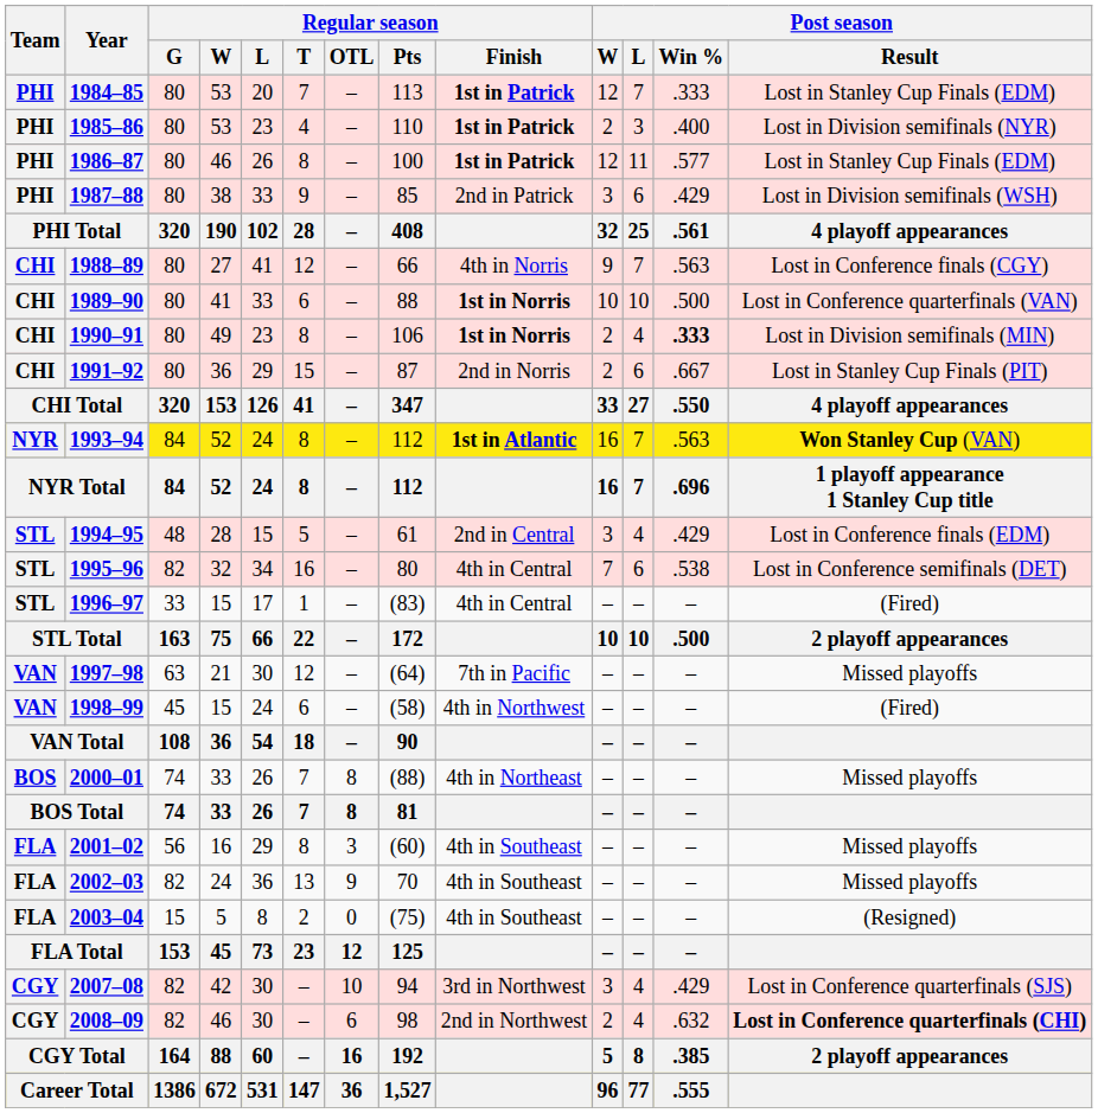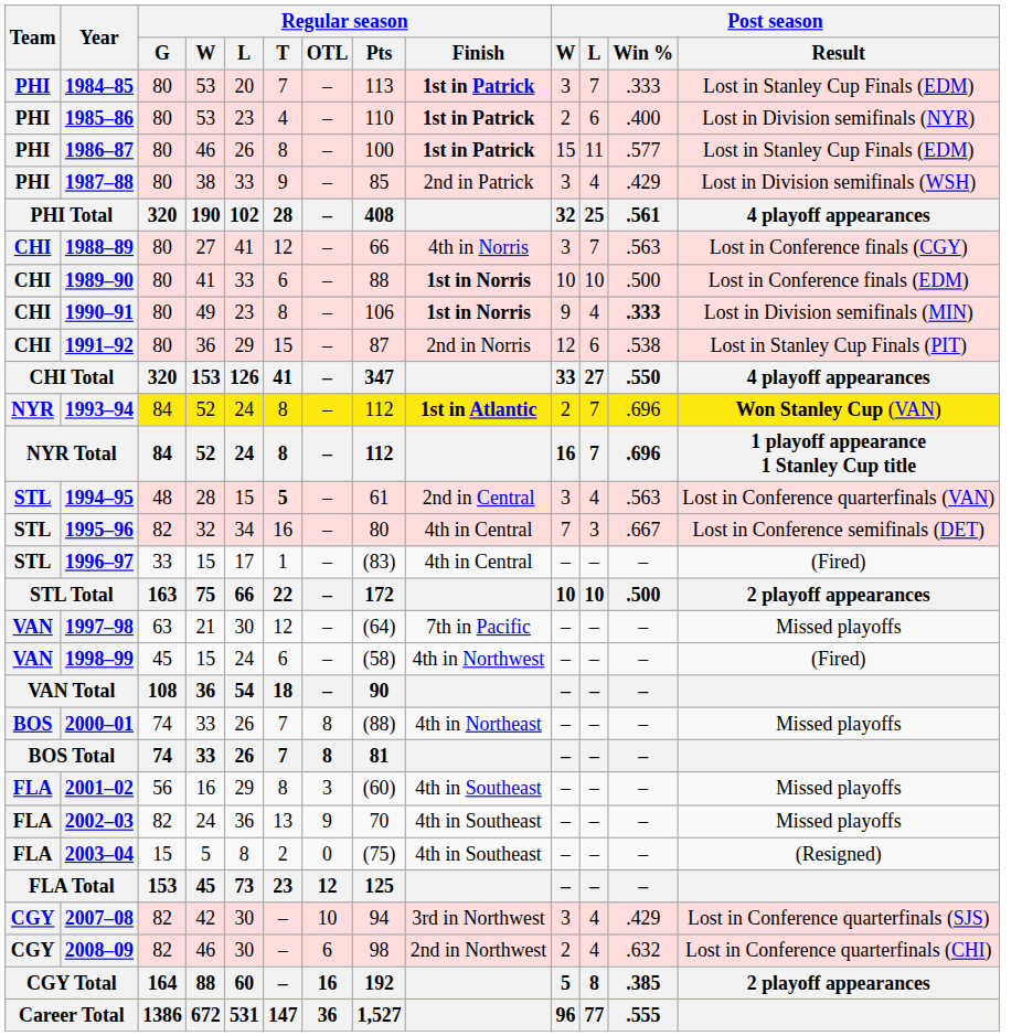 <table class="wikitable" style="font-size:95%; text-align:center;">
 <tr>
 <th rowspan="2">Team</th>
 <th rowspan="2">Year</th>
 <th colspan="7"><a href='#'>Regular season</a></th>
 <th colspan="4"><a href='#'>Post season</a></th>
 </tr>
 <tr>
 <th>G</th>
 <th>W</th>
 <th>L</th>
 <th>T</th>
 <th>OTL</th>
 <th>Pts</th>
 <th>Finish</th>
 <th>W</th>
 <th>L</th>
 <th>Win %</th>
 <th>Result</th>
 </tr>
 <tr style="background:#fdd;">
 <th><a href='#'>PHI</a></th>
 <th><a href='#'>1984–85</a></th>
 <td>80</td>
 <td>53</td>
 <td>20</td>
 <td>7</td>
 <td>–</td>
 <td>113</td>
 <td><strong>1st in <a href='#'>Patrick</a></strong></td>
-<td>12</td>
+<td>3</td>
 <td>7</td>
 <td>.333</td>
 <td>Lost in Stanley Cup Finals (<a href='#'>EDM</a>)</td>
 </tr>
 <tr style="background:#fdd;">
 <th>PHI</th>
 <th><a href='#'>1985–86</a></th>
 <td>80</td>
 <td>53</td>
 <td>23</td>
 <td>4</td>
 <td>–</td>
 <td>110</td>
 <td><strong>1st in Patrick</strong></td>
 <td>2</td>
-<td>3</td>
+<td>6</td>
 <td>.400</td>
 <td>Lost in Division semifinals (<a href='#'>NYR</a>)</td>
 </tr>
 <tr style="background:#fdd;">
 <th>PHI</th>
 <th><a href='#'>1986–87</a></th>
 <td>80</td>
 <td>46</td>
 <td>26</td>
 <td>8</td>
 <td>–</td>
 <td>100</td>
 <td><strong>1st in Patrick</strong></td>
-<td>12</td>
+<td>15</td>
 <td>11</td>
 <td>.577</td>
 <td>Lost in Stanley Cup Finals (<a href='#'>EDM</a>)</td>
 </tr>
 <tr style="background:#fdd;">
 <th>PHI</th>
 <th><a href='#'>1987–88</a></th>
 <td>80</td>
 <td>38</td>
 <td>33</td>
 <td>9</td>
 <td>–</td>
 <td>85</td>
 <td>2nd in Patrick</td>
 <td>3</td>
-<td>6</td>
+<td>4</td>
 <td>.429</td>
 <td>Lost in Division semifinals (<a href='#'>WSH</a>)</td>
 </tr>
 <tr>
 <th colspan="2">PHI Total</th>
 <th>320</th>
 <th>190</th>
 <th>102</th>
 <th>28</th>
 <th>–</th>
 <th>408</th>
 <th></th>
 <th>32</th>
 <th>25</th>
 <th>.561</th>
 <th>4 playoff appearances</th>
 </tr>
 <tr style="background:#fdd;">
 <th><a href='#'>CHI</a></th>
 <th><a href='#'>1988–89</a></th>
 <td>80</td>
 <td>27</td>
 <td>41</td>
 <td>12</td>
 <td>–</td>
 <td>66</td>
 <td>4th in <a href='#'>Norris</a></td>
-<td>9</td>
+<td>3</td>
 <td>7</td>
 <td>.563</td>
 <td>Lost in Conference finals (<a href='#'>CGY</a>)</td>
 </tr>
 <tr style="background:#fdd;">
 <th>CHI</th>
 <th><a href='#'>1989–90</a></th>
 <td>80</td>
 <td>41</td>
 <td>33</td>
 <td>6</td>
 <td>–</td>
 <td>88</td>
 <td><strong>1st in Norris</strong></td>
 <td>10</td>
 <td>10</td>
 <td>.500</td>
-<td>Lost in Conference quarterfinals (<a href='#'>VAN</a>)</td>
+<td>Lost in Conference finals (<a href='#'>EDM</a>)</td>
 </tr>
 <tr style="background:#fdd;">
 <th>CHI</th>
 <th><a href='#'>1990–91</a></th>
 <td>80</td>
 <td>49</td>
 <td>23</td>
 <td>8</td>
 <td>–</td>
 <td>106</td>
 <td><strong>1st in Norris</strong></td>
-<td>2</td>
+<td>9</td>
 <td>4</td>
 <td><strong>.333</strong></td>
 <td>Lost in Division semifinals (<a href='#'>MIN</a>)</td>
 </tr>
 <tr style="background:#fdd;">
 <th>CHI</th>
 <th><a href='#'>1991–92</a></th>
 <td>80</td>
 <td>36</td>
 <td>29</td>
 <td>15</td>
 <td>–</td>
 <td>87</td>
 <td>2nd in Norris</td>
-<td>2</td>
+<td>12</td>
 <td>6</td>
-<td>.667</td>
+<td>.538</td>
 <td>Lost in Stanley Cup Finals (<a href='#'>PIT</a>)</td>
 </tr>
 <tr>
 <th colspan="2">CHI Total</th>
 <th>320</th>
 <th>153</th>
 <th>126</th>
 <th>41</th>
 <th>–</th>
 <th>347</th>
 <th></th>
 <th>33</th>
 <th>27</th>
 <th>.550</th>
 <th>4 playoff appearances</th>
 </tr>
 <tr - ! style="background:#FDE910;">
 <th><a href='#'>NYR</a></th>
 <th><a href='#'>1993–94</a></th>
 <td>84</td>
 <td>52</td>
 <td>24</td>
 <td>8</td>
 <td>–</td>
 <td>112</td>
 <td><strong>1st in <a href='#'>Atlantic</a></strong></td>
-<td>16</td>
+<td>2</td>
 <td>7</td>
-<td>.563</td>
+<td>.696</td>
 <td><strong>Won Stanley Cup</strong> (<a href='#'>VAN</a>)</td>
 </tr>
 <tr>
 <th colspan="2">NYR Total</th>
 <th>84</th>
 <th>52</th>
 <th>24</th>
 <th>8</th>
 <th>–</th>
 <th>112</th>
 <th></th>
 <th>16</th>
 <th>7</th>
 <th>.696</th>
 <th>1 playoff appearance<br>1 Stanley Cup title</th>
 </tr>
 <tr style="background:#fdd;">
 <th><a href='#'>STL</a></th>
 <th><a href='#'>1994–95</a></th>
 <td>48</td>
 <td>28</td>
 <td>15</td>
-<td>5</td>
+<td><strong>5</strong></td>
 <td>–</td>
 <td>61</td>
 <td>2nd in <a href='#'>Central</a></td>
 <td>3</td>
 <td>4</td>
-<td>.429</td>
-<td>Lost in Conference finals (<a href='#'>EDM</a>)</td>
+<td>.563</td>
+<td>Lost in Conference quarterfinals (<a href='#'>VAN</a>)</td>
 </tr>
 <tr style="background:#fdd;">
 <th>STL</th>
 <th><a href='#'>1995–96</a></th>
 <td>82</td>
 <td>32</td>
 <td>34</td>
 <td>16</td>
 <td>–</td>
 <td>80</td>
 <td>4th in Central</td>
 <td>7</td>
-<td>6</td>
-<td>.538</td>
+<td>3</td>
+<td>.667</td>
 <td>Lost in Conference semifinals (<a href='#'>DET</a>)</td>
 </tr>
 <tr>
 <th>STL</th>
 <th><a href='#'>1996–97</a></th>
 <td>33</td>
 <td>15</td>
 <td>17</td>
 <td>1</td>
 <td>–</td>
 <td>(83)</td>
 <td>4th in Central</td>
 <td>–</td>
 <td>–</td>
 <td>–</td>
 <td>(Fired)</td>
 </tr>
 <tr>
 <th colspan="2">STL Total</th>
 <th>163</th>
 <th>75</th>
 <th>66</th>
 <th>22</th>
 <th>–</th>
 <th>172</th>
 <th></th>
 <th>10</th>
 <th>10</th>
 <th>.500</th>
 <th>2 playoff appearances</th>
 </tr>
 <tr>
 <th><a href='#'>VAN</a></th>
 <th><a href='#'>1997–98</a></th>
 <td>63</td>
 <td>21</td>
 <td>30</td>
 <td>12</td>
 <td>–</td>
 <td>(64)</td>
 <td>7th in <a href='#'>Pacific</a></td>
 <td>–</td>
 <td>–</td>
 <td>–</td>
 <td>Missed playoffs</td>
 </tr>
 <tr>
 <th><a href='#'>VAN</a></th>
 <th><a href='#'>1998–99</a></th>
 <td>45</td>
 <td>15</td>
 <td>24</td>
 <td>6</td>
 <td>–</td>
 <td>(58)</td>
 <td>4th in <a href='#'>Northwest</a></td>
 <td>–</td>
 <td>–</td>
 <td>–</td>
 <td>(Fired)</td>
 </tr>
 <tr>
 <th colspan="2">VAN Total</th>
 <th>108</th>
 <th>36</th>
 <th>54</th>
 <th>18</th>
 <th>–</th>
 <th>90</th>
 <th></th>
 <th>–</th>
 <th>–</th>
 <th>–</th>
 <th></th>
 </tr>
 <tr>
 <th><a href='#'>BOS</a></th>
 <th><a href='#'>2000–01</a></th>
 <td>74</td>
 <td>33</td>
 <td>26</td>
 <td>7</td>
 <td>8</td>
 <td>(88)</td>
 <td>4th in <a href='#'>Northeast</a></td>
 <td>–</td>
 <td>–</td>
 <td>–</td>
 <td>Missed playoffs</td>
 </tr>
 <tr>
 <th colspan="2">BOS Total</th>
 <th>74</th>
 <th>33</th>
 <th>26</th>
 <th>7</th>
 <th>8</th>
 <th>81</th>
 <th></th>
 <th>–</th>
 <th>–</th>
 <th>–</th>
 <th></th>
 </tr>
 <tr>
 <th><a href='#'>FLA</a></th>
 <th><a href='#'>2001–02</a></th>
 <td>56</td>
 <td>16</td>
 <td>29</td>
 <td>8</td>
 <td>3</td>
 <td>(60)</td>
 <td>4th in <a href='#'>Southeast</a></td>
 <td>–</td>
 <td>–</td>
 <td>–</td>
 <td>Missed playoffs</td>
 </tr>
 <tr>
 <th>FLA</th>
 <th><a href='#'>2002–03</a></th>
 <td>82</td>
 <td>24</td>
 <td>36</td>
 <td>13</td>
 <td>9</td>
 <td>70</td>
 <td>4th in Southeast</td>
 <td>–</td>
 <td>–</td>
 <td>–</td>
 <td>Missed playoffs</td>
 </tr>
 <tr>
 <th>FLA</th>
 <th><a href='#'>2003–04</a></th>
 <td>15</td>
 <td>5</td>
 <td>8</td>
 <td>2</td>
 <td>0</td>
 <td>(75)</td>
 <td>4th in Southeast</td>
 <td>–</td>
 <td>–</td>
 <td>–</td>
 <td>(Resigned)</td>
 </tr>
 <tr>
 <th colspan="2">FLA Total</th>
 <th>153</th>
 <th>45</th>
 <th>73</th>
 <th>23</th>
 <th>12</th>
 <th>125</th>
 <th></th>
 <th>–</th>
 <th>–</th>
 <th>–</th>
 <th></th>
 </tr>
 <tr style="background:#fdd;">
 <th><a href='#'>CGY</a></th>
 <th><a href='#'>2007–08</a></th>
 <td>82</td>
 <td>42</td>
 <td>30</td>
 <td>–</td>
 <td>10</td>
 <td>94</td>
 <td>3rd in Northwest</td>
 <td>3</td>
 <td>4</td>
 <td>.429</td>
 <td>Lost in Conference quarterfinals (<a href='#'>SJS</a>)</td>
 </tr>
 <tr style="background:#fdd;">
 <th>CGY</th>
 <th><a href='#'>2008–09</a></th>
 <td>82</td>
 <td>46</td>
 <td>30</td>
 <td>–</td>
 <td>6</td>
 <td>98</td>
 <td>2nd in Northwest</td>
 <td>2</td>
 <td>4</td>
 <td>.632</td>
-<td><strong>Lost in Conference quarterfinals (<a href='#'>CHI</a>)</strong></td>
+<td>Lost in Conference quarterfinals (<a href='#'>CHI</a>)</td>
 </tr>
 <tr>
 <th colspan="2">CGY Total</th>
 <th>164</th>
 <th>88</th>
 <th>60</th>
 <th>–</th>
 <th>16</th>
 <th>192</th>
 <th></th>
 <th>5</th>
 <th>8</th>
 <th>.385</th>
 <th>2 playoff appearances</th>
 </tr>
 <tr ! style="background:#FDE910;">
 <th colspan="2">Career Total</th>
 <th>1386</th>
 <th>672</th>
 <th>531</th>
 <th>147</th>
 <th>36</th>
 <th>1,527</th>
 <th></th>
 <th>96</th>
 <th>77</th>
 <th>.555</th>
 <th></th>
 </tr>
 </table>
